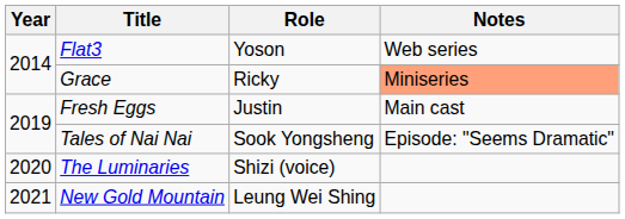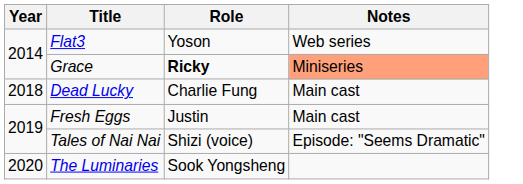 <table class="wikitable">
 <tr>
 <th>Year</th>
 <th>Title</th>
 <th>Role</th>
 <th>Notes</th>
 </tr>
 <tr>
 <td rowspan="2">2014</td>
 <td><em><a href='#'>Flat3</a></em></td>
 <td>Yoson</td>
 <td>Web series</td>
 </tr>
 <tr>
 <td><em>Grace</em></td>
-<td>Ricky</td>
+<td><strong>Ricky</strong></td>
 <td style="background: lightsalmon;">Miniseries</td>
+</tr>
+<tr>
+<td>2018</td>
+<td><em><a href='#'>Dead Lucky</a></em></td>
+<td>Charlie Fung</td>
+<td>Main cast</td>
 </tr>
 <tr>
 <td rowspan="2">2019</td>
 <td><em>Fresh Eggs</em></td>
 <td>Justin</td>
 <td>Main cast</td>
 </tr>
 <tr>
 <td><em>Tales of Nai Nai</em></td>
-<td>Sook Yongsheng</td>
+<td>Shizi (voice)</td>
 <td>Episode: "Seems Dramatic"</td>
 </tr>
 <tr>
 <td>2020</td>
 <td><em><a href='#'>The Luminaries</a></em></td>
-<td>Shizi (voice)</td>
-<td></td>
-</tr>
-<tr>
-<td>2021</td>
-<td><em><a href='#'>New Gold Mountain</a></em></td>
-<td>Leung Wei Shing</td>
+<td>Sook Yongsheng</td>
 <td></td>
 </tr>
 </table>
